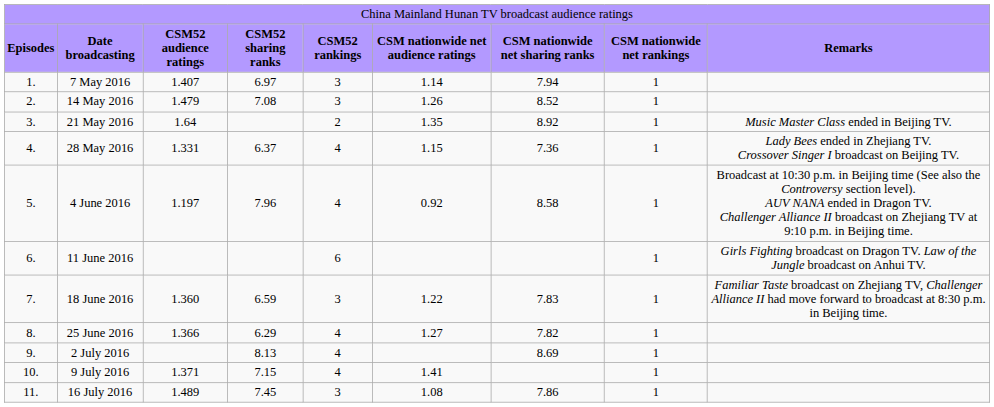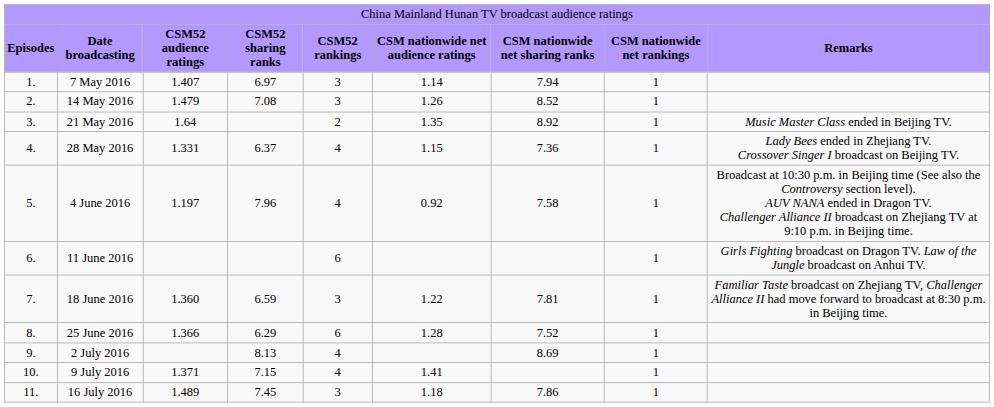 <table class="wikitable sortable mw-collapsible" width="100%" style="text-align:center">
 <tr style="background:#B399FF">
 <td colspan="9">China Mainland Hunan TV broadcast audience ratings</td>
 </tr>
 <tr style="background:#B399FF">
 <td><strong>Episodes</strong></td>
 <td><strong>Date broadcasting</strong></td>
 <td><strong>CSM52 audience ratings</strong></td>
 <td><strong>CSM52 sharing ranks</strong></td>
 <td><strong>CSM52 rankings</strong></td>
 <td><strong>CSM nationwide net audience ratings</strong></td>
 <td><strong>CSM nationwide net sharing ranks</strong></td>
 <td><strong>CSM nationwide net rankings</strong></td>
 <td><strong>Remarks</strong></td>
 </tr>
 <tr>
 <td>1.</td>
 <td>7 May 2016</td>
 <td>1.407</td>
 <td>6.97</td>
 <td>3</td>
 <td>1.14</td>
 <td>7.94</td>
 <td>1</td>
 <td></td>
 </tr>
 <tr>
 <td>2.</td>
 <td>14 May 2016</td>
 <td>1.479</td>
 <td>7.08</td>
 <td>3</td>
 <td>1.26</td>
 <td>8.52</td>
 <td>1</td>
 <td></td>
 </tr>
 <tr>
 <td>3.</td>
 <td>21 May 2016</td>
 <td>1.64</td>
 <td></td>
 <td>2</td>
 <td>1.35</td>
 <td>8.92</td>
 <td>1</td>
 <td><em>Music Master Class</em> ended in Beijing TV.</td>
 </tr>
 <tr>
 <td>4.</td>
 <td>28 May 2016</td>
 <td>1.331</td>
 <td>6.37</td>
 <td>4</td>
 <td>1.15</td>
 <td>7.36</td>
 <td>1</td>
 <td><em>Lady Bees</em> ended in Zhejiang TV. <br> <em>Crossover Singer I</em> broadcast on Beijing TV.</td>
 </tr>
 <tr>
 <td>5.</td>
 <td>4 June 2016</td>
 <td>1.197</td>
 <td>7.96</td>
 <td>4</td>
 <td>0.92</td>
-<td>8.58</td>
+<td>7.58</td>
 <td>1</td>
 <td>Broadcast at 10:30 p.m. in Beijing time (See also the <em>Controversy</em> section level). <br> <em>AUV NANA</em> ended in Dragon TV. <br> <em>Challenger Alliance II</em> broadcast on Zhejiang TV at 9:10 p.m. in Beijing time.</td>
 </tr>
 <tr>
 <td>6.</td>
 <td>11 June 2016</td>
 <td></td>
 <td></td>
 <td>6</td>
 <td></td>
 <td></td>
 <td>1</td>
 <td><em>Girls Fighting</em> broadcast on Dragon TV. <em>Law of the Jungle</em> broadcast on Anhui TV.</td>
 </tr>
 <tr>
 <td>7.</td>
 <td>18 June 2016</td>
 <td>1.360</td>
 <td>6.59</td>
 <td>3</td>
 <td>1.22</td>
-<td>7.83</td>
+<td>7.81</td>
 <td>1</td>
 <td><em>Familiar Taste</em> broadcast on Zhejiang TV, <em>Challenger Alliance II</em> had move forward to broadcast at 8:30 p.m. in Beijing time.</td>
 </tr>
 <tr>
 <td>8.</td>
 <td>25 June 2016</td>
 <td>1.366</td>
 <td>6.29</td>
-<td>4</td>
-<td>1.27</td>
-<td>7.82</td>
+<td>6</td>
+<td>1.28</td>
+<td>7.52</td>
 <td>1</td>
 <td></td>
 </tr>
 <tr>
 <td>9.</td>
 <td>2 July 2016</td>
 <td></td>
 <td>8.13</td>
 <td>4</td>
 <td></td>
 <td>8.69</td>
 <td>1</td>
 <td></td>
 </tr>
 <tr>
 <td>10.</td>
 <td>9 July 2016</td>
 <td>1.371</td>
 <td>7.15</td>
 <td>4</td>
 <td>1.41</td>
 <td></td>
 <td>1</td>
 <td></td>
 </tr>
 <tr>
 <td>11.</td>
 <td>16 July 2016</td>
 <td>1.489</td>
 <td>7.45</td>
 <td>3</td>
-<td>1.08</td>
+<td>1.18</td>
 <td>7.86</td>
 <td>1</td>
 <td></td>
 </tr>
 </table>
